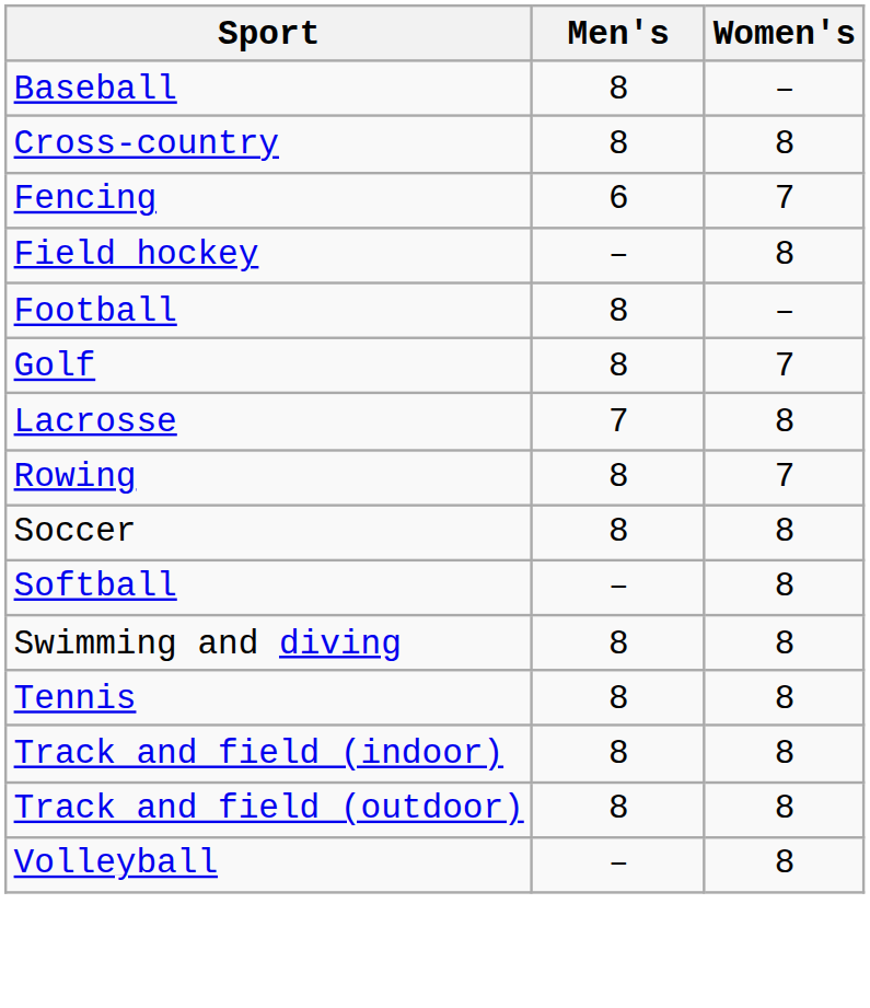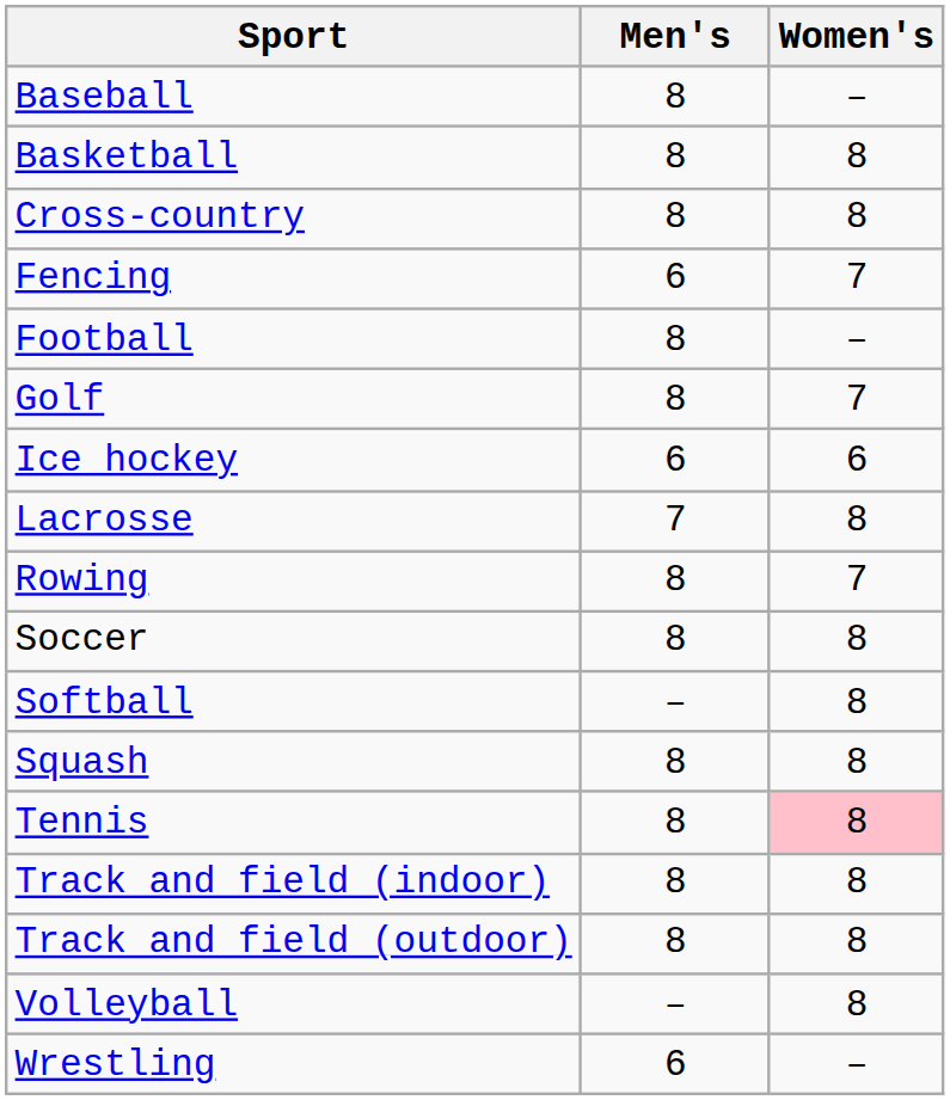 <table class="wikitable sortable" style="text-align: center">
 <tr>
 <th>Sport</th>
 <th width=60>Men's</th>
 <th>Women's</th>
 </tr>
 <tr>
 <td style="text-align: left;"><a href='#'>Baseball</a></td>
 <td>8</td>
 <td>–</td>
 </tr>
 <tr>
+<td style="text-align: left;"><a href='#'>Basketball</a></td>
+<td>8</td>
+<td>8</td>
+</tr>
+<tr>
 <td style="text-align: left;"><a href='#'>Cross-country</a></td>
 <td>8</td>
 <td>8</td>
 </tr>
 <tr>
 <td style="text-align: left;"><a href='#'>Fencing</a></td>
 <td>6</td>
 <td>7</td>
 </tr>
 <tr>
-<td style="text-align: left;"><a href='#'>Field hockey</a></td>
-<td>–</td>
-<td>8</td>
-</tr>
-<tr>
 <td style="text-align: left;"><a href='#'>Football</a></td>
 <td>8</td>
 <td>–</td>
 </tr>
 <tr>
 <td style="text-align: left;"><a href='#'>Golf</a></td>
 <td>8</td>
 <td>7</td>
+</tr>
+<tr>
+<td style="text-align: left;"><a href='#'>Ice hockey</a></td>
+<td>6</td>
+<td>6</td>
 </tr>
 <tr>
 <td style="text-align: left;"><a href='#'>Lacrosse</a></td>
 <td>7</td>
 <td>8</td>
 </tr>
 <tr>
 <td style="text-align: left;"><a href='#'>Rowing</a></td>
 <td>8</td>
 <td>7</td>
 </tr>
 <tr>
 <td style="text-align: left;">Soccer</td>
 <td>8</td>
 <td>8</td>
 </tr>
 <tr>
 <td style="text-align: left;"><a href='#'>Softball</a></td>
 <td>–</td>
 <td>8</td>
 </tr>
 <tr>
-<td style="text-align: left;">Swimming and <a href='#'>diving</a></td>
+<td style="text-align: left;"><a href='#'>Squash</a></td>
 <td>8</td>
 <td>8</td>
 </tr>
 <tr>
 <td style="text-align: left;"><a href='#'>Tennis</a></td>
 <td>8</td>
-<td>8</td>
+<td style="background: pink;">8</td>
 </tr>
 <tr>
 <td style="text-align: left;"><a href='#'>Track and field (indoor)</a></td>
 <td>8</td>
 <td>8</td>
 </tr>
 <tr>
 <td style="text-align: left;"><a href='#'>Track and field (outdoor)</a></td>
 <td>8</td>
 <td>8</td>
 </tr>
 <tr>
 <td style="text-align: left;"><a href='#'>Volleyball</a></td>
 <td>–</td>
 <td>8</td>
 </tr>
+<tr>
+<td style="text-align: left;"><a href='#'>Wrestling</a></td>
+<td>6</td>
+<td>–</td>
+</tr>
 </table>
